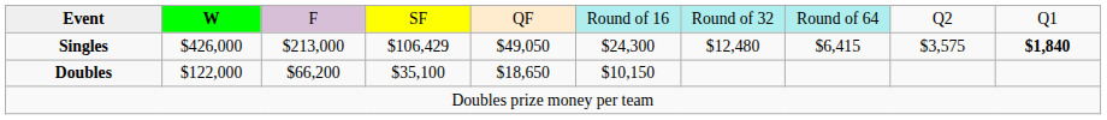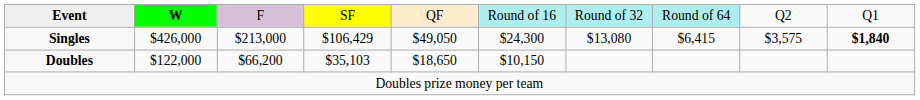 <table class=wikitable style=font-size:90%;text-align:center>
 <tr>
 <td style="width:130px; background:#efefef;"><strong>Event</strong></td>
 <td style="width:80px; background:lime;"><strong>W</strong></td>
 <td style="width:85px; background:thistle;">F</td>
 <td style="width:85px; background:#ff0;">SF</td>
 <td style="width:85px; background:#ffebcd;">QF</td>
 <td style="width:85px; background:#afeeee;">Round of 16</td>
 <td style="width:85px; background:#afeeee;">Round of 32</td>
 <td style="width:85px; background:#afeeee;">Round of 64</td>
 <td width=85>Q2</td>
 <td width=85>Q1</td>
 </tr>
 <tr>
 <td style="background:#f8f8f8;"><strong>Singles</strong></td>
 <td>$426,000</td>
 <td>$213,000</td>
 <td>$106,429</td>
 <td>$49,050</td>
 <td>$24,300</td>
-<td>$12,480</td>
+<td>$13,080</td>
 <td>$6,415</td>
 <td>$3,575</td>
 <td><strong>$1,840</strong></td>
 </tr>
 <tr>
 <td style="background:#f8f8f8;"><strong>Doubles</strong></td>
 <td>$122,000</td>
 <td>$66,200</td>
-<td>$35,100</td>
+<td>$35,103</td>
 <td>$18,650</td>
 <td>$10,150</td>
 <td></td>
 <td></td>
 <td></td>
 <td></td>
 </tr>
 <tr>
 <td colspan=10>Doubles prize money per team</td>
 </tr>
 </table>
